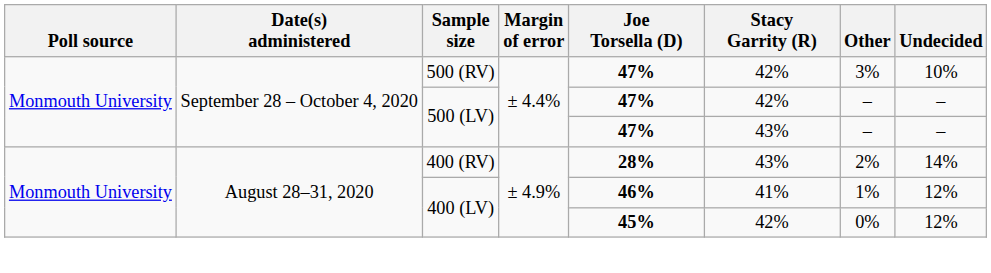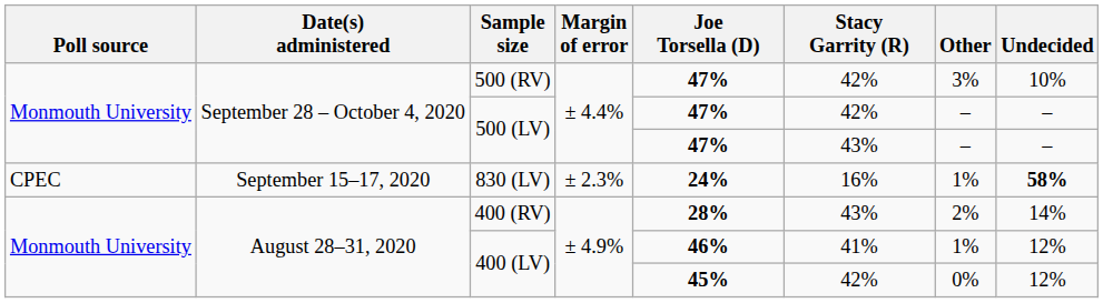 <table class="wikitable" style="font-size:90%;text-align:center;">
 <tr valign=bottom>
 <th>Poll source</th>
 <th>Date(s)<br>administered</th>
 <th>Sample<br>size</th>
 <th>Margin<br>of error</th>
 <th style="width:100px;">Joe<br>Torsella (D)</th>
 <th style="width:100px;">Stacy<br>Garrity (R)</th>
 <th>Other</th>
 <th>Undecided</th>
 </tr>
 <tr>
 <td rowspan=3 style="text-align:left;"><a href='#'>Monmouth University</a></td>
 <td rowspan=3>September 28 – October 4, 2020</td>
 <td>500 (RV)</td>
 <td rowspan=3>± 4.4%</td>
 <td><strong>47%</strong></td>
 <td>42%</td>
 <td>3%</td>
 <td>10%</td>
 </tr>
 <tr>
 <td rowspan=2>500 (LV)</td>
 <td><strong>47%</strong></td>
 <td>42%</td>
 <td>–</td>
 <td>–</td>
 </tr>
 <tr>
 <td><strong>47%</strong></td>
 <td>43%</td>
 <td>–</td>
 <td>–</td>
 </tr>
 <tr>
+<td style="text-align:left;">CPEC</td>
+<td>September 15–17, 2020</td>
+<td>830 (LV)</td>
+<td>± 2.3%</td>
+<td><strong>24%</strong></td>
+<td>16%</td>
+<td>1%</td>
+<td><strong>58%</strong></td>
+</tr>
+<tr>
 <td rowspan=3 style="text-align:left;"><a href='#'>Monmouth University</a></td>
 <td rowspan=3>August 28–31, 2020</td>
 <td>400 (RV)</td>
 <td rowspan=3>± 4.9%</td>
 <td><strong>28%</strong></td>
 <td>43%</td>
 <td>2%</td>
 <td>14%</td>
 </tr>
 <tr>
 <td rowspan=2>400 (LV)</td>
 <td><strong>46%</strong></td>
 <td>41%</td>
 <td>1%</td>
 <td>12%</td>
 </tr>
 <tr>
 <td><strong>45%</strong></td>
 <td>42%</td>
 <td>0%</td>
 <td>12%</td>
 </tr>
 </table>
